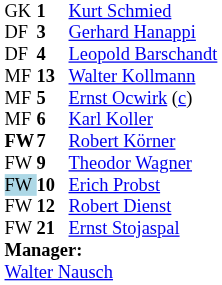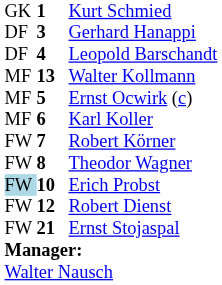 <table style="font-size:90%; margin:0.2em auto;" cellspacing="0" cellpadding="0">
 <tr>
 <th width="25"></th>
 <th width="25"></th>
 </tr>
 <tr>
 <td>GK</td>
 <td><strong> 1</strong></td>
 <td><a href='#'>Kurt Schmied</a></td>
 </tr>
 <tr>
 <td>DF</td>
 <td><strong> 3</strong></td>
 <td><a href='#'>Gerhard Hanappi</a></td>
 </tr>
 <tr>
 <td>DF</td>
 <td><strong> 4</strong></td>
 <td><a href='#'>Leopold Barschandt</a></td>
 </tr>
 <tr>
 <td>MF</td>
 <td><strong> 13</strong></td>
 <td><a href='#'>Walter Kollmann</a></td>
 </tr>
 <tr>
 <td>MF</td>
 <td><strong> 5</strong></td>
 <td><a href='#'>Ernst Ocwirk</a> (<a href='#'>c</a>)</td>
 </tr>
 <tr>
 <td>MF</td>
 <td><strong> 6</strong></td>
 <td><a href='#'>Karl Koller</a></td>
 </tr>
 <tr>
-<td><strong>FW</strong></td>
+<td>FW</td>
 <td><strong>7</strong></td>
 <td><a href='#'>Robert Körner</a></td>
 </tr>
 <tr>
 <td>FW</td>
-<td><strong>9</strong></td>
+<td><strong>8</strong></td>
 <td><a href='#'>Theodor Wagner</a></td>
 </tr>
 <tr>
 <td style="background: lightblue;">FW</td>
 <td><strong>10</strong></td>
 <td><a href='#'>Erich Probst</a></td>
 </tr>
 <tr>
 <td>FW</td>
 <td><strong>12</strong></td>
 <td><a href='#'>Robert Dienst</a></td>
 </tr>
 <tr>
 <td>FW</td>
 <td><strong>21</strong></td>
 <td><a href='#'>Ernst Stojaspal</a></td>
 </tr>
 <tr>
 <td colspan=3><strong>Manager:</strong></td>
 </tr>
 <tr>
 <td colspan=4> <a href='#'>Walter Nausch</a></td>
 </tr>
 </table>
